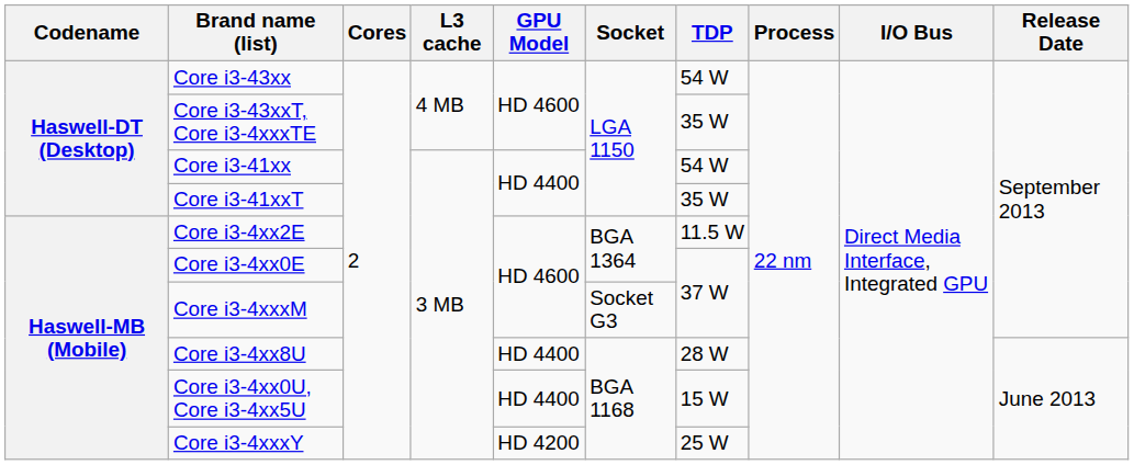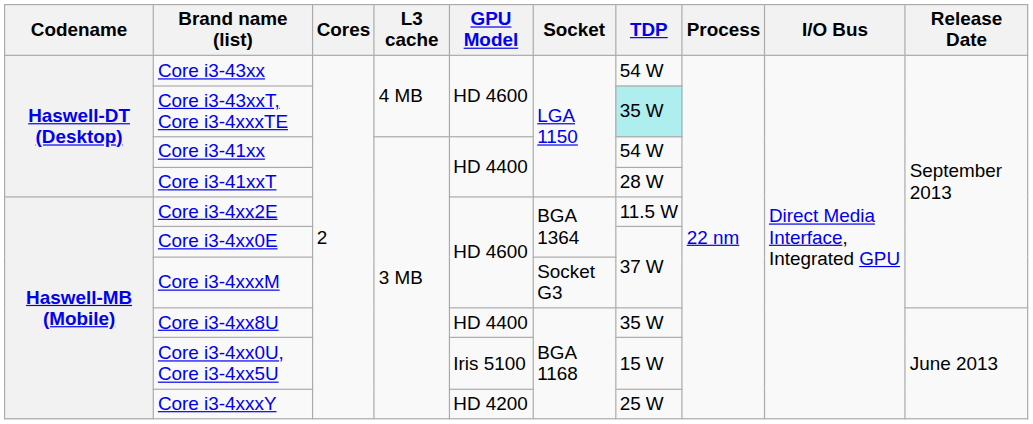 <table class="wikitable">
 <tr>
 <th>Codename</th>
 <th>Brand name (list)</th>
 <th>Cores</th>
 <th>L3 cache</th>
 <th><a href='#'>GPU Model</a></th>
 <th>Socket</th>
 <th><a href='#'>TDP</a></th>
 <th>Process</th>
 <th>I/O Bus</th>
 <th>Release<br>Date</th>
 </tr>
 <tr>
 <th rowspan="4"><a href='#'>Haswell-DT (Desktop)</a></th>
 <td><a href='#'>Core i3-43xx</a></td>
 <td rowspan="10">2</td>
 <td rowspan="2">4 MB</td>
 <td rowspan="2">HD 4600</td>
 <td rowspan="4"><a href='#'>LGA 1150</a></td>
 <td>54 W</td>
 <td rowspan="10"><a href='#'>22 nm</a></td>
 <td rowspan="10"><a href='#'>Direct Media Interface</a>,<br>Integrated <a href='#'>GPU</a></td>
 <td rowspan="7">September 2013</td>
 </tr>
 <tr>
 <td><a href='#'>Core i3-43xxT, Core i3-4xxxTE</a></td>
-<td>35 W</td>
+<td style="background: paleturquoise;">35 W</td>
 </tr>
 <tr>
 <td><a href='#'>Core i3-41xx</a></td>
 <td rowspan="8">3 MB</td>
 <td rowspan="2">HD 4400</td>
 <td>54 W</td>
 </tr>
 <tr>
 <td><a href='#'>Core i3-41xxT</a></td>
-<td>35 W</td>
+<td>28 W</td>
 </tr>
 <tr>
 <th rowspan="6"><a href='#'>Haswell-MB (Mobile)</a></th>
 <td><a href='#'>Core i3-4xx2E</a></td>
 <td rowspan="3">HD 4600</td>
 <td rowspan="2">BGA 1364</td>
 <td>11.5 W</td>
 </tr>
 <tr>
 <td><a href='#'>Core i3-4xx0E</a></td>
 <td rowspan="2">37 W</td>
 </tr>
 <tr>
 <td><a href='#'>Core i3-4xxxM</a></td>
 <td>Socket G3</td>
 </tr>
 <tr>
 <td><a href='#'>Core i3-4xx8U</a></td>
 <td>HD 4400</td>
 <td rowspan="3">BGA 1168</td>
-<td>28 W</td>
+<td>35 W</td>
 <td rowspan="3">June 2013</td>
 </tr>
 <tr>
 <td><a href='#'>Core i3-4xx0U, Core i3-4xx5U</a></td>
-<td>HD 4400</td>
+<td>Iris 5100</td>
 <td>15 W</td>
 </tr>
 <tr>
 <td><a href='#'>Core i3-4xxxY</a></td>
 <td>HD 4200</td>
 <td>25 W</td>
 </tr>
 </table>
